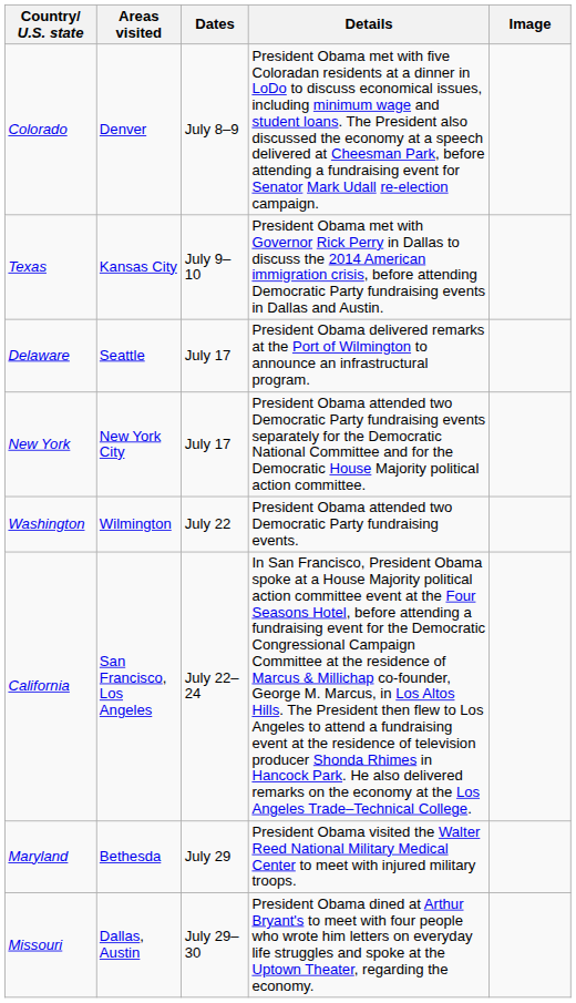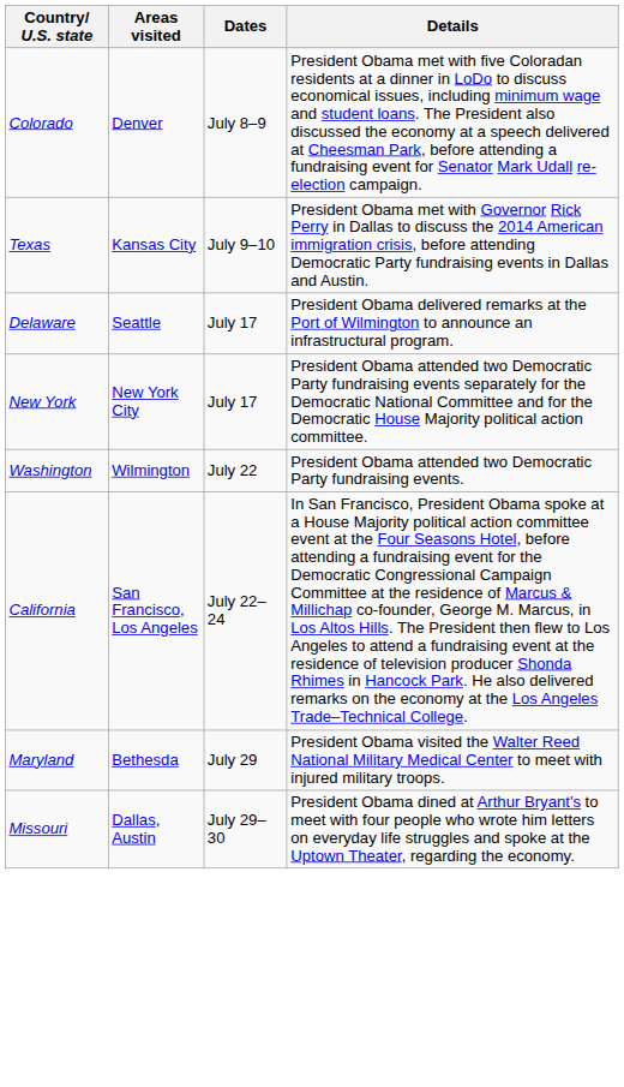 <table class="wikitable" style="margin: 1em auto 1em auto">
 <tr>
 <th width=110>Country/<br><em>U.S. state</em></th>
 <th width=100>Areas visited</th>
 <th width=110>Dates</th>
 <th width=550>Details</th>
-<th width=150>Image</th>
 </tr>
 <tr>
 <td> <em><a href='#'>Colorado</a></em></td>
 <td><a href='#'>Denver</a></td>
 <td>July 8–9</td>
 <td>President Obama met with five Coloradan residents at a dinner in <a href='#'>LoDo</a> to discuss economical issues, including <a href='#'>minimum wage</a> and <a href='#'>student loans</a>. The President also discussed the economy at a speech delivered at <a href='#'>Cheesman Park</a>, before attending a fundraising event for <a href='#'>Senator</a> <a href='#'>Mark Udall</a> <a href='#'>re-election</a> campaign.</td>
-<td></td>
 </tr>
 <tr>
 <td> <em><a href='#'>Texas</a></em></td>
 <td><a href='#'>Kansas City</a></td>
 <td>July 9–10</td>
 <td>President Obama met with <a href='#'>Governor</a> <a href='#'>Rick Perry</a> in Dallas to discuss the <a href='#'>2014 American immigration crisis</a>, before attending Democratic Party fundraising events in Dallas and Austin.</td>
-<td></td>
 </tr>
 <tr>
 <td> <em><a href='#'>Delaware</a></em></td>
 <td><a href='#'>Seattle</a></td>
 <td>July 17</td>
 <td>President Obama delivered remarks at the <a href='#'>Port of Wilmington</a> to announce an infrastructural program.</td>
-<td></td>
 </tr>
 <tr>
 <td> <em><a href='#'>New York</a></em></td>
 <td><a href='#'>New York City</a></td>
 <td>July 17</td>
 <td>President Obama attended two Democratic Party fundraising events separately for the Democratic National Committee and for the Democratic <a href='#'>House</a> Majority political action committee.</td>
-<td></td>
 </tr>
 <tr>
 <td> <em><a href='#'>Washington</a></em></td>
 <td><a href='#'>Wilmington</a></td>
 <td>July 22</td>
 <td>President Obama attended two Democratic Party fundraising events.</td>
-<td></td>
 </tr>
 <tr>
 <td> <em><a href='#'>California</a></em></td>
 <td><a href='#'>San Francisco</a>,<br><a href='#'>Los Angeles</a></td>
 <td>July 22–24</td>
 <td>In San Francisco, President Obama spoke at a House Majority political action committee event at the <a href='#'>Four Seasons Hotel</a>, before attending a fundraising event for the Democratic Congressional Campaign Committee at the residence of <a href='#'>Marcus & Millichap</a> co-founder, George M. Marcus, in <a href='#'>Los Altos Hills</a>. The President then flew to Los Angeles to attend a fundraising event at the residence of television producer <a href='#'>Shonda Rhimes</a> in <a href='#'>Hancock Park</a>. He also delivered remarks on the economy at the <a href='#'>Los Angeles Trade–Technical College</a>.</td>
-<td></td>
 </tr>
 <tr>
 <td> <em><a href='#'>Maryland</a></em></td>
 <td><a href='#'>Bethesda</a></td>
 <td>July 29</td>
 <td>President Obama visited the <a href='#'>Walter Reed National Military Medical Center</a> to meet with injured military troops.</td>
-<td></td>
 </tr>
 <tr>
 <td> <em><a href='#'>Missouri</a></em></td>
 <td><a href='#'>Dallas</a>,<br><a href='#'>Austin</a></td>
 <td>July 29–30</td>
 <td>President Obama dined at <a href='#'>Arthur Bryant's</a> to meet with four people who wrote him letters on everyday life struggles and spoke at the <a href='#'>Uptown Theater</a>, regarding the economy.</td>
-<td></td>
 </tr>
 </table>
